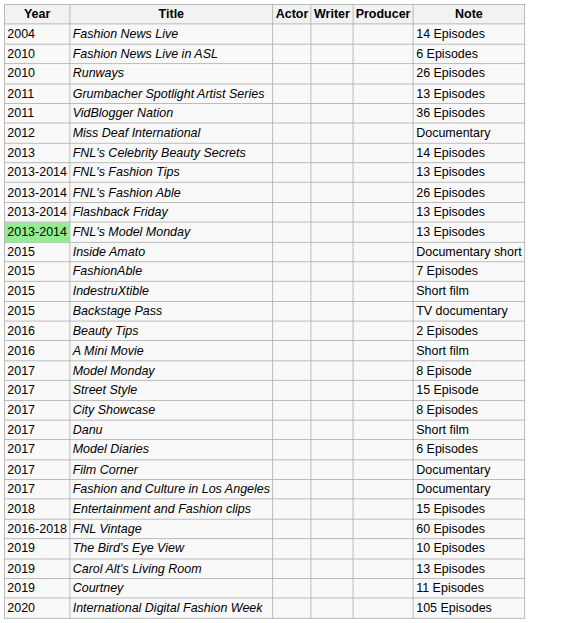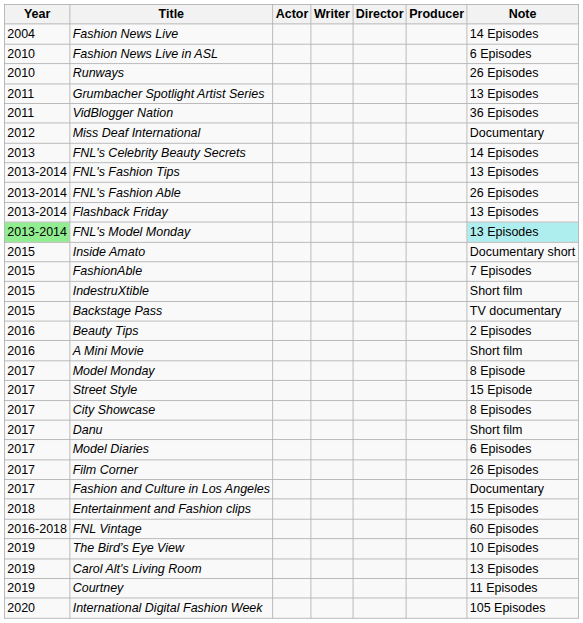 <table class="wikitable sortable">
 <tr>
 <th>Year</th>
 <th>Title</th>
 <th>Actor</th>
 <th>Writer</th>
+<th>Director</th>
 <th>Producer</th>
 <th>Note</th>
 </tr>
 <tr>
 <td>2004</td>
 <td><em>Fashion News Live</em></td>
 <td></td>
+<td style="text-align:center;"></td>
 <td style="text-align:center;"></td>
 <td style="text-align:center;"></td>
 <td>14 Episodes</td>
 </tr>
 <tr>
 <td>2010</td>
 <td><em>Fashion News Live in ASL</em></td>
 <td></td>
 <td style="text-align:center;"></td>
 <td style="text-align:center;"></td>
+<td style="text-align:center;"></td>
 <td>6 Episodes</td>
 </tr>
 <tr>
 <td>2010</td>
 <td><em>Runways</em></td>
 <td></td>
+<td style="text-align:center;"></td>
 <td style="text-align:center;"></td>
 <td style="text-align:center;"></td>
 <td>26 Episodes</td>
 </tr>
 <tr>
 <td>2011</td>
 <td><em>Grumbacher Spotlight Artist Series</em></td>
 <td></td>
 <td style="text-align:center;"></td>
 <td style="text-align:center;"></td>
+<td style="text-align:center;"></td>
 <td>13 Episodes</td>
 </tr>
 <tr>
 <td>2011</td>
 <td><em>VidBlogger Nation</em></td>
 <td></td>
+<td style="text-align:center;"></td>
 <td style="text-align:center;"></td>
 <td style="text-align:center;"></td>
 <td>36 Episodes</td>
 </tr>
 <tr>
 <td>2012</td>
 <td><em>Miss Deaf International</em></td>
 <td></td>
 <td style="text-align:center;"></td>
 <td style="text-align:center;"></td>
+<td style="text-align:center;"></td>
 <td>Documentary</td>
 </tr>
 <tr>
 <td>2013</td>
 <td><em>FNL's Celebrity Beauty Secrets</em></td>
 <td></td>
+<td style="text-align:center;"></td>
 <td style="text-align:center;"></td>
 <td style="text-align:center;"></td>
 <td>14 Episodes</td>
 </tr>
 <tr>
 <td>2013-2014</td>
 <td><em>FNL's Fashion Tips</em></td>
 <td></td>
 <td style="text-align:center;"></td>
 <td style="text-align:center;"></td>
+<td style="text-align:center;"></td>
 <td>13 Episodes</td>
 </tr>
 <tr>
 <td>2013-2014</td>
 <td><em>FNL's Fashion Able</em></td>
 <td></td>
+<td style="text-align:center;"></td>
 <td style="text-align:center;"></td>
 <td style="text-align:center;"></td>
 <td>26 Episodes</td>
 </tr>
 <tr>
 <td>2013-2014</td>
 <td><em>Flashback Friday</em></td>
 <td></td>
 <td style="text-align:center;"></td>
 <td style="text-align:center;"></td>
+<td style="text-align:center;"></td>
 <td>13 Episodes</td>
 </tr>
 <tr>
 <td style="background: lightgreen;">2013-2014</td>
 <td><em>FNL's Model Monday</em></td>
 <td></td>
 <td style="text-align:center;"></td>
 <td style="text-align:center;"></td>
-<td>13 Episodes</td>
+<td style="text-align:center;"></td>
+<td style="background: paleturquoise;">13 Episodes</td>
 </tr>
 <tr>
 <td>2015</td>
 <td><em>Inside Amato</em></td>
 <td></td>
+<td style="text-align:center;"></td>
 <td style="text-align:center;"></td>
 <td style="text-align:center;"></td>
 <td>Documentary short</td>
 </tr>
 <tr>
 <td>2015</td>
 <td><em>FashionAble</em></td>
 <td></td>
 <td style="text-align:center;"></td>
 <td style="text-align:center;"></td>
+<td style="text-align:center;"></td>
 <td>7 Episodes</td>
 </tr>
 <tr>
 <td>2015</td>
 <td><em>IndestruXtible</em></td>
 <td></td>
+<td style="text-align:center;"></td>
 <td style="text-align:center;"></td>
 <td style="text-align:center;"></td>
 <td>Short film</td>
 </tr>
 <tr>
 <td>2015</td>
 <td><em>Backstage Pass</em></td>
 <td></td>
 <td style="text-align:center;"></td>
 <td style="text-align:center;"></td>
+<td style="text-align:center;"></td>
 <td>TV documentary</td>
 </tr>
 <tr>
 <td>2016</td>
 <td><em>Beauty Tips</em></td>
 <td></td>
+<td style="text-align:center;"></td>
 <td style="text-align:center;"></td>
 <td style="text-align:center;"></td>
 <td>2 Episodes</td>
 </tr>
 <tr>
 <td>2016</td>
 <td><em>A Mini Movie</em></td>
 <td></td>
 <td style="text-align:center;"></td>
 <td style="text-align:center;"></td>
+<td style="text-align:center;"></td>
 <td>Short film</td>
 </tr>
 <tr>
 <td>2017</td>
 <td><em>Model Monday</em></td>
 <td></td>
+<td style="text-align:center;"></td>
 <td style="text-align:center;"></td>
 <td style="text-align:center;"></td>
 <td>8 Episode</td>
 </tr>
 <tr>
 <td>2017</td>
 <td><em>Street Style</em></td>
 <td></td>
 <td style="text-align:center;"></td>
 <td style="text-align:center;"></td>
+<td style="text-align:center;"></td>
 <td>15 Episode</td>
 </tr>
 <tr>
 <td>2017</td>
 <td><em>City Showcase</em></td>
 <td></td>
+<td style="text-align:center;"></td>
 <td style="text-align:center;"></td>
 <td style="text-align:center;"></td>
 <td>8 Episodes</td>
 </tr>
 <tr>
 <td>2017</td>
 <td><em>Danu</em></td>
 <td></td>
 <td style="text-align:center;"></td>
 <td style="text-align:center;"></td>
+<td style="text-align:center;"></td>
 <td>Short film</td>
 </tr>
 <tr>
 <td>2017</td>
 <td><em>Model Diaries</em></td>
 <td></td>
+<td style="text-align:center;"></td>
 <td style="text-align:center;"></td>
 <td style="text-align:center;"></td>
 <td>6 Episodes</td>
 </tr>
 <tr>
 <td>2017</td>
 <td><em>Film Corner</em></td>
 <td></td>
 <td style="text-align:center;"></td>
 <td style="text-align:center;"></td>
-<td>Documentary</td>
+<td style="text-align:center;"></td>
+<td>26 Episodes</td>
 </tr>
 <tr>
 <td>2017</td>
 <td><em>Fashion and Culture in Los Angeles</em></td>
 <td></td>
+<td style="text-align:center;"></td>
 <td style="text-align:center;"></td>
 <td style="text-align:center;"></td>
 <td>Documentary</td>
 </tr>
 <tr>
 <td>2018</td>
 <td><em>Entertainment and Fashion clips</em></td>
 <td></td>
 <td style="text-align:center;"></td>
 <td style="text-align:center;"></td>
+<td style="text-align:center;"></td>
 <td>15 Episodes</td>
 </tr>
 <tr>
 <td>2016-2018</td>
 <td><em>FNL Vintage</em></td>
 <td></td>
+<td style="text-align:center;"></td>
 <td style="text-align:center;"></td>
 <td style="text-align:center;"></td>
 <td>60 Episodes</td>
 </tr>
 <tr>
 <td>2019</td>
 <td><em>The Bird’s Eye View</em></td>
 <td></td>
 <td style="text-align:center;"></td>
 <td style="text-align:center;"></td>
+<td style="text-align:center;"></td>
 <td>10 Episodes</td>
 </tr>
 <tr>
 <td>2019</td>
 <td><em>Carol Alt's Living Room</em></td>
 <td></td>
+<td style="text-align:center;"></td>
 <td style="text-align:center;"></td>
 <td style="text-align:center;"></td>
 <td>13 Episodes</td>
 </tr>
 <tr>
 <td>2019</td>
 <td><em>Courtney</em></td>
 <td></td>
 <td style="text-align:center;"></td>
 <td style="text-align:center;"></td>
+<td style="text-align:center;"></td>
 <td>11 Episodes</td>
 </tr>
 <tr>
 <td>2020</td>
 <td><em>International Digital Fashion Week</em></td>
 <td></td>
 <td style="text-align:center;"></td>
 <td style="text-align:center;"></td>
+<td style="text-align:center;"></td>
 <td>105 Episodes</td>
 </tr>
 </table>
